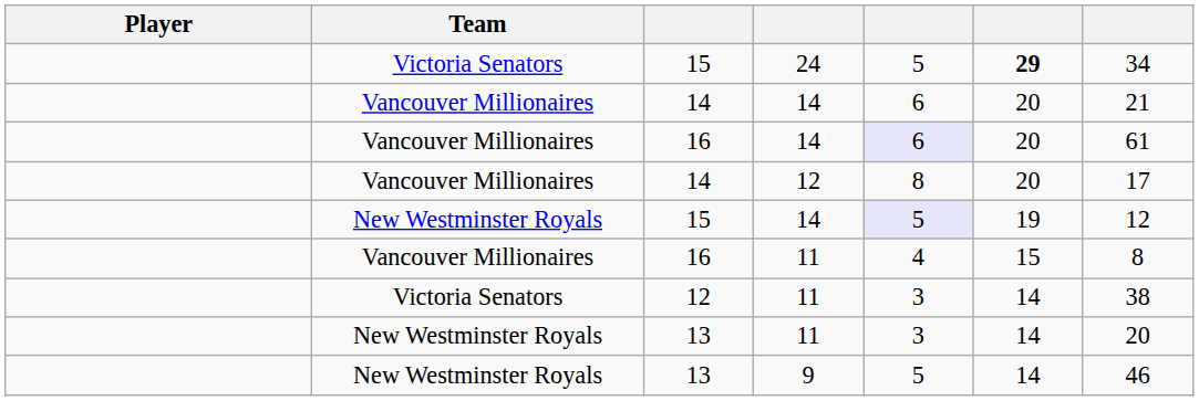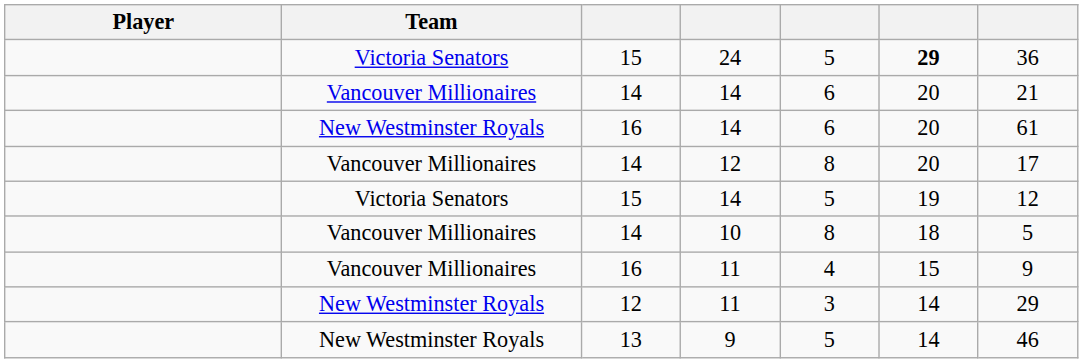 <table class="wikitable sortable" style="text-align:center;">
 <tr>
 <th style="width: 12em;">Player</th>
 <th style="width: 13em;">Team</th>
 <th style="width: 4em;"></th>
 <th style="width: 4em;"></th>
 <th style="width: 4em;"></th>
 <th style="width: 4em;"></th>
 <th style="width: 4em;"></th>
 </tr>
 <tr>
 <td align="left"></td>
 <td><a href='#'>Victoria Senators</a></td>
 <td>15</td>
 <td>24</td>
 <td>5</td>
 <td><strong>29</strong></td>
-<td>34</td>
+<td>36</td>
 </tr>
 <tr>
 <td align="left"></td>
 <td><a href='#'>Vancouver Millionaires</a></td>
 <td>14</td>
 <td>14</td>
 <td>6</td>
 <td>20</td>
 <td>21</td>
 </tr>
 <tr>
 <td align="left"></td>
-<td>Vancouver Millionaires</td>
+<td><a href='#'>New Westminster Royals</a></td>
 <td>16</td>
 <td>14</td>
-<td style="background: lavender;">6</td>
+<td>6</td>
 <td>20</td>
 <td>61</td>
 </tr>
 <tr>
 <td align="left"></td>
 <td>Vancouver Millionaires</td>
 <td>14</td>
 <td>12</td>
 <td>8</td>
 <td>20</td>
 <td>17</td>
 </tr>
 <tr>
 <td align="left"></td>
-<td><a href='#'>New Westminster Royals</a></td>
+<td>Victoria Senators</td>
 <td>15</td>
 <td>14</td>
-<td style="background: lavender;">5</td>
+<td>5</td>
 <td>19</td>
 <td>12</td>
+</tr>
+<tr>
+<td align="left"></td>
+<td>Vancouver Millionaires</td>
+<td>14</td>
+<td>10</td>
+<td>8</td>
+<td>18</td>
+<td>5</td>
 </tr>
 <tr>
 <td align="left"></td>
 <td>Vancouver Millionaires</td>
 <td>16</td>
 <td>11</td>
 <td>4</td>
 <td>15</td>
-<td>8</td>
+<td>9</td>
 </tr>
 <tr>
 <td align="left"></td>
-<td>Victoria Senators</td>
+<td><a href='#'>New Westminster Royals</a></td>
 <td>12</td>
 <td>11</td>
 <td>3</td>
 <td>14</td>
-<td>38</td>
-</tr>
-<tr>
-<td align="left"></td>
-<td>New Westminster Royals</td>
-<td>13</td>
-<td>11</td>
-<td>3</td>
-<td>14</td>
-<td>20</td>
+<td>29</td>
 </tr>
 <tr>
 <td align="left"></td>
 <td>New Westminster Royals</td>
 <td>13</td>
 <td>9</td>
 <td>5</td>
 <td>14</td>
 <td>46</td>
 </tr>
 </table>
